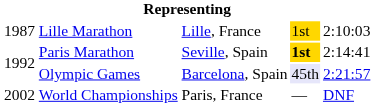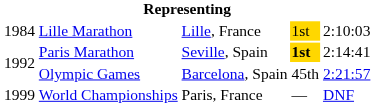 <table>
 <tr>
 <th colspan="5">Representing </th>
 </tr>
 <tr>
-<td>1987</td>
+<td>1984</td>
 <td><a href='#'>Lille Marathon</a></td>
 <td><a href='#'>Lille</a>, France</td>
 <td bgcolor="gold">1st</td>
 <td>2:10:03</td>
 </tr>
 <tr>
 <td rowspan=2>1992</td>
 <td><a href='#'>Paris Marathon</a></td>
 <td><a href='#'>Seville</a>, Spain</td>
 <td bgcolor="gold"><strong>1st</strong></td>
 <td>2:14:41</td>
 </tr>
 <tr>
 <td><a href='#'>Olympic Games</a></td>
 <td><a href='#'>Barcelona</a>, Spain</td>
-<td style="background: lavender;">45th</td>
+<td>45th</td>
 <td><a href='#'>2:21:57</a></td>
 </tr>
 <tr>
-<td>2002</td>
+<td>1999</td>
 <td><a href='#'>World Championships</a></td>
 <td>Paris, France</td>
 <td>—</td>
 <td><a href='#'>DNF</a></td>
 </tr>
 </table>
